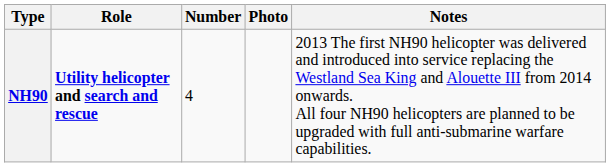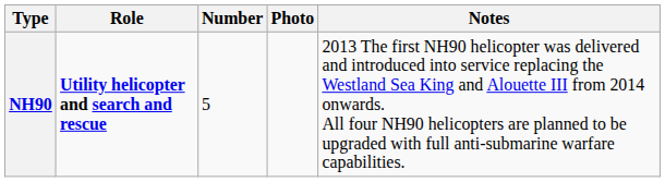 <table class="wikitable">
 <tr>
 <th>Type</th>
 <th>Role</th>
 <th>Number</th>
 <th>Photo</th>
 <th>Notes</th>
 </tr>
 <tr>
 <th><a href='#'><strong>NH90</strong></a></th>
 <td><strong><a href='#'>Utility helicopter</a> and <a href='#'>search and rescue</a></strong></td>
-<td>4</td>
+<td>5</td>
 <td></td>
 <td>2013 The first NH90 helicopter was delivered and introduced into service replacing the <a href='#'>Westland Sea King</a> and <a href='#'>Alouette III</a> from 2014 onwards.<br>All four NH90 helicopters are planned to be upgraded with full anti-submarine warfare capabilities.</td>
 </tr>
 </table>
